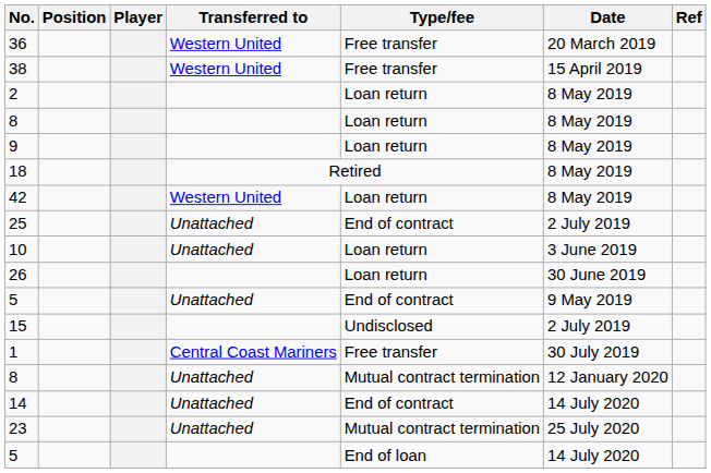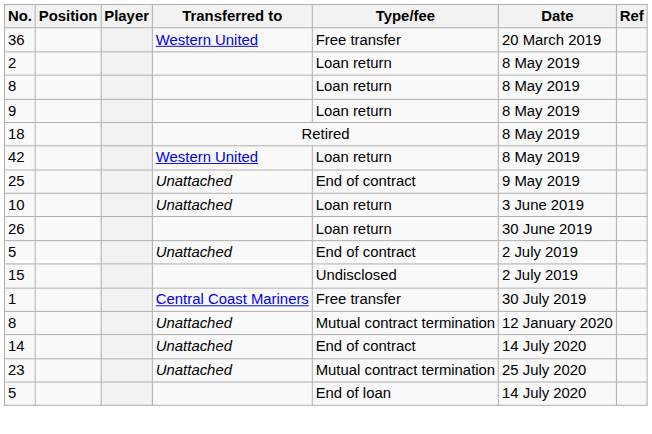 <table class="wikitable plainrowheaders sortable" style="text-align:center; text-align:left">
 <tr>
 <th scope="col">No.</th>
 <th scope="col">Position</th>
 <th scope="col">Player</th>
 <th scope="col">Transferred to</th>
 <th scope="col">Type/fee</th>
 <th scope="col">Date</th>
 <th scope="col" class="unsortable">Ref</th>
 </tr>
 <tr>
 <td>36</td>
 <td></td>
 <th scope="row"></th>
 <td><a href='#'>Western United</a></td>
 <td>Free transfer</td>
 <td>20 March 2019</td>
-<td></td>
-</tr>
-<tr>
-<td>38</td>
-<td></td>
-<th scope="row"></th>
-<td><a href='#'>Western United</a></td>
-<td>Free transfer</td>
-<td>15 April 2019</td>
 <td></td>
 </tr>
 <tr>
 <td>2</td>
 <td></td>
 <th scope="row"></th>
 <td></td>
 <td>Loan return</td>
 <td>8 May 2019</td>
 <td></td>
 </tr>
 <tr>
 <td>8</td>
 <td></td>
 <th scope="row"></th>
 <td></td>
 <td>Loan return</td>
 <td>8 May 2019</td>
 <td></td>
 </tr>
 <tr>
 <td>9</td>
 <td></td>
 <th scope="row"></th>
 <td></td>
 <td>Loan return</td>
 <td>8 May 2019</td>
 <td></td>
 </tr>
 <tr>
 <td>18</td>
 <td></td>
 <th scope="row"></th>
 <td colspan="2" align=center>Retired</td>
 <td>8 May 2019</td>
 <td></td>
 </tr>
 <tr>
 <td>42</td>
 <td></td>
 <th scope="row"></th>
 <td><a href='#'>Western United</a></td>
 <td>Loan return</td>
 <td>8 May 2019</td>
 <td></td>
 </tr>
 <tr>
 <td>25</td>
 <td></td>
 <th scope="row"></th>
 <td><em>Unattached</em></td>
 <td>End of contract</td>
-<td>2 July 2019</td>
+<td>9 May 2019</td>
 <td></td>
 </tr>
 <tr>
 <td>10</td>
 <td></td>
 <th scope="row"></th>
 <td><em>Unattached</em></td>
 <td>Loan return</td>
 <td>3 June 2019</td>
 <td></td>
 </tr>
 <tr>
 <td>26</td>
 <td></td>
 <th scope="row"></th>
 <td></td>
 <td>Loan return</td>
 <td>30 June 2019</td>
 <td></td>
 </tr>
 <tr>
 <td>5</td>
 <td></td>
 <th scope="row"></th>
 <td><em>Unattached</em></td>
 <td>End of contract</td>
-<td>9 May 2019</td>
+<td>2 July 2019</td>
 <td></td>
 </tr>
 <tr>
 <td>15</td>
 <td></td>
 <th scope="row"></th>
 <td></td>
 <td>Undisclosed</td>
 <td>2 July 2019</td>
 <td></td>
 </tr>
 <tr>
 <td>1</td>
 <td></td>
 <th scope="row"></th>
 <td><a href='#'>Central Coast Mariners</a></td>
 <td>Free transfer</td>
 <td>30 July 2019</td>
 <td></td>
 </tr>
 <tr>
 <td>8</td>
 <td></td>
 <th scope="row"></th>
 <td><em>Unattached</em></td>
 <td>Mutual contract termination</td>
 <td>12 January 2020</td>
 <td></td>
 </tr>
 <tr>
 <td>14</td>
 <td></td>
 <th scope="row"></th>
 <td><em>Unattached</em></td>
 <td>End of contract</td>
 <td>14 July 2020</td>
 <td></td>
 </tr>
 <tr>
 <td>23</td>
 <td></td>
 <th scope="row"></th>
 <td><em>Unattached</em></td>
 <td>Mutual contract termination</td>
 <td>25 July 2020</td>
 <td></td>
 </tr>
 <tr>
 <td>5</td>
 <td></td>
 <th scope="row"></th>
 <td></td>
 <td>End of loan</td>
 <td>14 July 2020</td>
 <td></td>
 </tr>
 </table>
